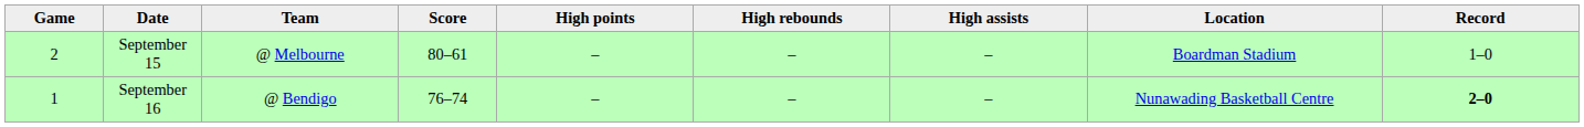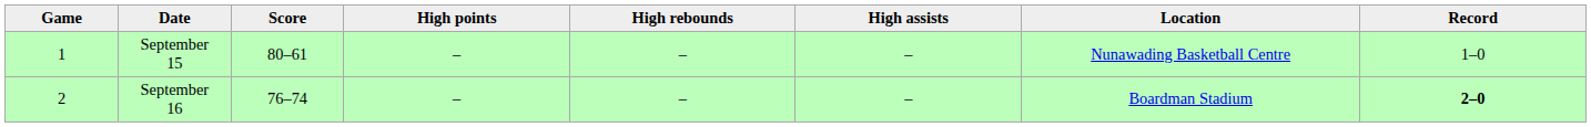 <table class="wikitable" style="font-size:90%; text-align: center; width: 90%; margin:1em auto;|state=autocollapse">
 <tr>
 <th style="background:#eee; width: 5%;">Game</th>
 <th style="background:#eee; width: 5%;">Date</th>
-<th style="background:#eee; width: 10%;">Team</th>
 <th style="background:#eee; width: 5%;">Score</th>
 <th style="background:#eee; width: 10%;">High points</th>
 <th style="background:#eee; width: 10%;">High rebounds</th>
 <th style="background:#eee; width: 10%;">High assists</th>
 <th style="background:#eee; width: 15%;">Location</th>
 <th style="background:#eee; width: 10%;">Record</th>
 </tr>
 <tr style= "background:#bfb;">
-<td>2</td>
+<td>1</td>
 <td>September <br> 15</td>
-<td>@ <a href='#'>Melbourne</a></td>
 <td>80–61</td>
 <td>–</td>
 <td>–</td>
 <td>–</td>
-<td><a href='#'>Boardman Stadium</a></td>
+<td><a href='#'>Nunawading Basketball Centre</a></td>
 <td>1–0</td>
 </tr>
 <tr style= "background:#bfb;">
-<td>1</td>
+<td>2</td>
 <td>September <br> 16</td>
-<td>@ <a href='#'>Bendigo</a></td>
 <td>76–74</td>
 <td>–</td>
 <td>–</td>
 <td>–</td>
-<td><a href='#'>Nunawading Basketball Centre</a></td>
+<td><a href='#'>Boardman Stadium</a></td>
 <td><strong>2–0</strong></td>
 </tr>
 </table>
